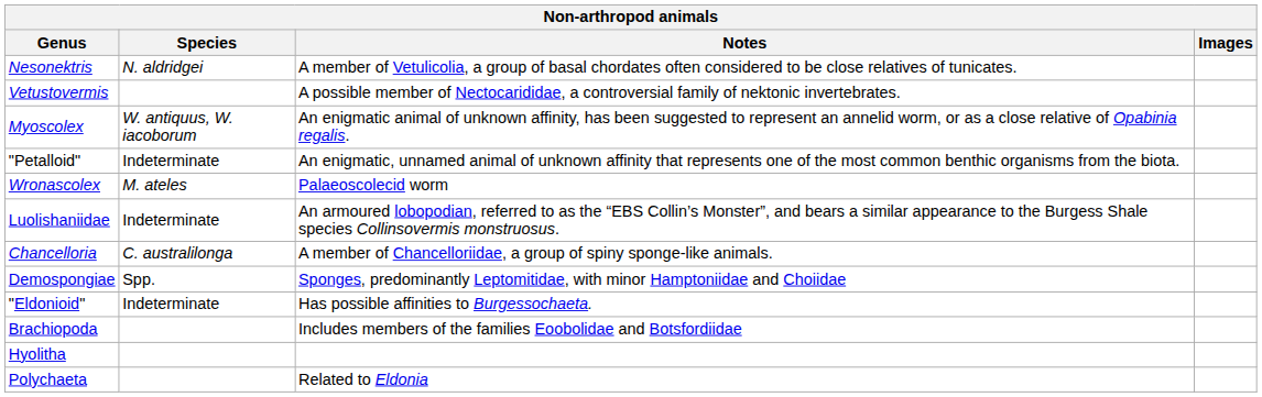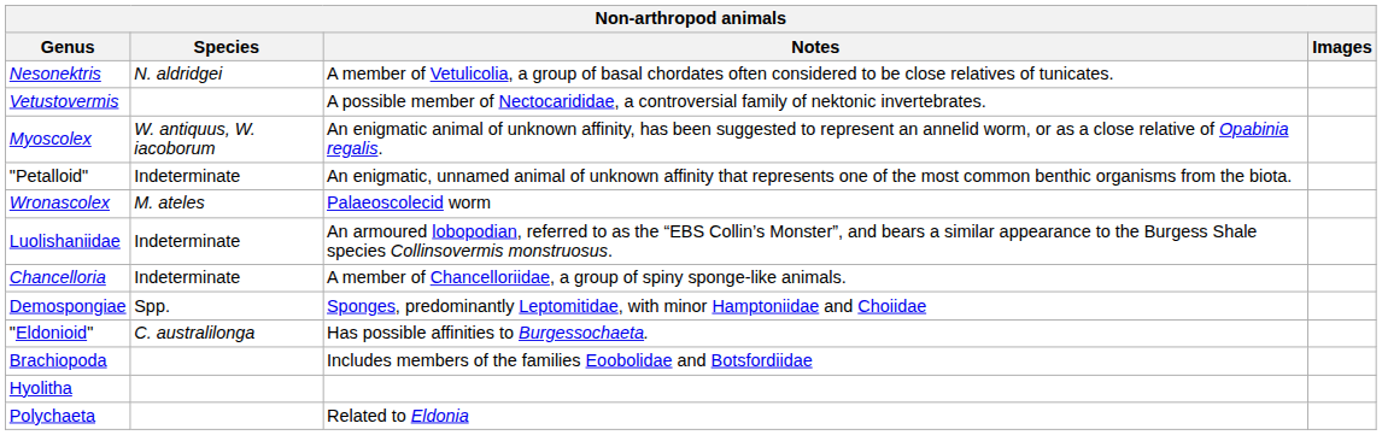 <table class="wikitable sortable" style="background:white; width:100%;">
 <tr>
 <th colspan="5" align="center">Non-arthropod animals</th>
 </tr>
 <tr>
 <th>Genus</th>
 <th>Species</th>
 <th>Notes</th>
 <th>Images</th>
 </tr>
 <tr>
 <td><em><a href='#'>Nesonektris</a></em></td>
 <td><em>N. aldridgei</em></td>
 <td>A member of <a href='#'>Vetulicolia</a>, a group of basal chordates often considered to be close relatives of tunicates.</td>
 <td></td>
 </tr>
 <tr>
 <td><em><a href='#'>Vetustovermis</a></em></td>
 <td></td>
 <td>A possible member of <a href='#'>Nectocarididae</a>, a controversial family of nektonic invertebrates.</td>
 <td></td>
 </tr>
 <tr>
 <td><em><a href='#'>Myoscolex</a></em></td>
 <td><em>W. antiquus, W. iacoborum</em></td>
 <td>An enigmatic animal of unknown affinity, has been suggested to represent an annelid worm, or as a close relative of <a href='#'><em>Opabinia regalis</em></a>.</td>
 <td></td>
 </tr>
 <tr>
 <td>"Petalloid"</td>
 <td>Indeterminate</td>
 <td>An enigmatic, unnamed animal of unknown affinity that represents one of the most common benthic organisms from the biota.</td>
 <td></td>
 </tr>
 <tr>
 <td><em><a href='#'>Wronascolex</a></em></td>
 <td><em>M. ateles</em></td>
 <td><a href='#'>Palaeoscolecid</a> worm</td>
 <td></td>
 </tr>
 <tr>
 <td><a href='#'>Luolishaniidae</a></td>
 <td>Indeterminate</td>
 <td>An armoured <a href='#'>lobopodian</a>, referred to as the “EBS Collin’s Monster”, and bears a similar appearance to the Burgess Shale species <em>Collinsovermis monstruosus</em>.</td>
 <td></td>
 </tr>
 <tr>
 <td><em><a href='#'>Chancelloria</a></em></td>
-<td><em>C. australilonga</em></td>
+<td>Indeterminate</td>
 <td>A member of <a href='#'>Chancelloriidae</a>, a group of spiny sponge-like animals.</td>
 <td></td>
 </tr>
 <tr>
 <td><a href='#'>Demospongiae</a></td>
 <td>Spp.</td>
 <td><a href='#'>Sponges</a>, predominantly <a href='#'>Leptomitidae</a>, with minor <a href='#'>Hamptoniidae</a> and <a href='#'>Choiidae</a></td>
 <td></td>
 </tr>
 <tr>
 <td>"<a href='#'>Eldonioid</a>"</td>
-<td>Indeterminate</td>
+<td><em>C. australilonga</em></td>
 <td>Has possible affinities to <em><a href='#'>Burgessochaeta</a>.</em></td>
 <td></td>
 </tr>
 <tr>
 <td><a href='#'>Brachiopoda</a></td>
 <td></td>
 <td>Includes members of the families <a href='#'>Eoobolidae</a> and <a href='#'>Botsfordiidae</a></td>
 <td></td>
 </tr>
 <tr>
 <td><a href='#'>Hyolitha</a></td>
 <td></td>
 <td></td>
 <td></td>
 </tr>
 <tr>
 <td><a href='#'>Polychaeta</a></td>
 <td></td>
 <td>Related to <em><a href='#'>Eldonia</a></em></td>
 <td></td>
 </tr>
 </table>
